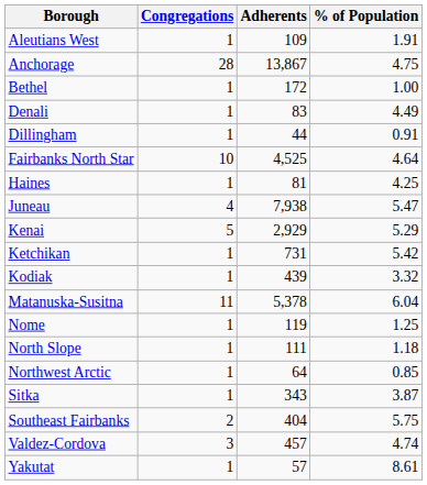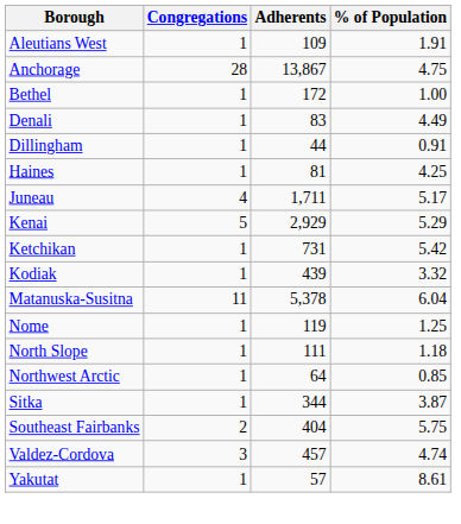 <table class="wikitable sortable" style="text-align: right">
 <tr>
 <th>Borough</th>
 <th><a href='#'>Congregations</a></th>
 <th>Adherents</th>
 <th>% of Population</th>
 </tr>
 <tr>
 <td style="text-align: left"><a href='#'>Aleutians West</a></td>
 <td>1</td>
 <td>109</td>
 <td>1.91</td>
 </tr>
 <tr>
 <td style="text-align: left"><a href='#'>Anchorage</a></td>
 <td>28</td>
 <td>13,867</td>
 <td>4.75</td>
 </tr>
 <tr>
 <td style="text-align: left"><a href='#'>Bethel</a></td>
 <td>1</td>
 <td>172</td>
 <td>1.00</td>
 </tr>
 <tr>
 <td style="text-align: left"><a href='#'>Denali</a></td>
 <td>1</td>
 <td>83</td>
 <td>4.49</td>
 </tr>
 <tr>
 <td style="text-align: left"><a href='#'>Dillingham</a></td>
 <td>1</td>
 <td>44</td>
 <td>0.91</td>
 </tr>
 <tr>
-<td style="text-align: left"><a href='#'>Fairbanks North Star</a></td>
-<td>10</td>
-<td>4,525</td>
-<td>4.64</td>
-</tr>
-<tr>
 <td style="text-align: left"><a href='#'>Haines</a></td>
 <td>1</td>
 <td>81</td>
 <td>4.25</td>
 </tr>
 <tr>
 <td style="text-align: left"><a href='#'>Juneau</a></td>
 <td>4</td>
-<td>7,938</td>
-<td>5.47</td>
+<td>1,711</td>
+<td>5.17</td>
 </tr>
 <tr>
 <td style="text-align: left"><a href='#'>Kenai</a></td>
 <td>5</td>
 <td>2,929</td>
 <td>5.29</td>
 </tr>
 <tr>
 <td style="text-align: left"><a href='#'>Ketchikan</a></td>
 <td>1</td>
 <td>731</td>
 <td>5.42</td>
 </tr>
 <tr>
 <td style="text-align: left"><a href='#'>Kodiak</a></td>
 <td>1</td>
 <td>439</td>
 <td>3.32</td>
 </tr>
 <tr>
 <td style="text-align: left"><a href='#'>Matanuska-Susitna</a></td>
 <td>11</td>
 <td>5,378</td>
 <td>6.04</td>
 </tr>
 <tr>
 <td style="text-align: left"><a href='#'>Nome</a></td>
 <td>1</td>
 <td>119</td>
 <td>1.25</td>
 </tr>
 <tr>
 <td style="text-align: left"><a href='#'>North Slope</a></td>
 <td>1</td>
 <td>111</td>
 <td>1.18</td>
 </tr>
 <tr>
 <td style="text-align: left"><a href='#'>Northwest Arctic</a></td>
 <td>1</td>
 <td>64</td>
 <td>0.85</td>
 </tr>
 <tr>
 <td style="text-align: left"><a href='#'>Sitka</a></td>
 <td>1</td>
-<td>343</td>
+<td>344</td>
 <td>3.87</td>
 </tr>
 <tr>
 <td style="text-align: left"><a href='#'>Southeast Fairbanks</a></td>
 <td>2</td>
 <td>404</td>
 <td>5.75</td>
 </tr>
 <tr>
 <td style="text-align: left"><a href='#'>Valdez-Cordova</a></td>
 <td>3</td>
 <td>457</td>
 <td>4.74</td>
 </tr>
 <tr>
 <td style="text-align: left"><a href='#'>Yakutat</a></td>
 <td>1</td>
 <td>57</td>
 <td>8.61</td>
 </tr>
 </table>
